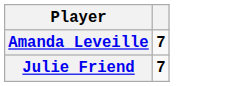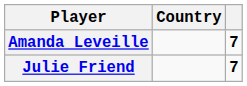 <table class="wikitable" style="text-align: center;">
 <tr>
 <th scope="col">Player</th>
+<th scope="col">Country</th>
 <th scope="col"></th>
 </tr>
 <tr>
 <th scope="row" align="left"><a href='#'>Amanda Leveille</a></th>
+<td></td>
 <td><strong>7</strong></td>
 </tr>
 <tr>
 <th scope="row" align="left"><a href='#'>Julie Friend</a></th>
+<td></td>
 <td><strong>7</strong></td>
 </tr>
 </table>
